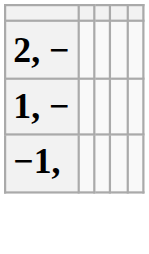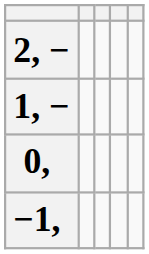 <table class="wikitable">
 <tr ---- valign="center">
 <th></th>
 <th></th>
 <th></th>
 <th></th>
 <th></th>
 </tr>
 <tr ---- valign="center"  align="center">
 <th>2, −</th>
 <td></td>
 <td></td>
 <td></td>
 <td></td>
 </tr>
 <tr ---- valign="center"  align="center">
 <th>1, −</th>
 <td></td>
 <td></td>
 <td></td>
 <td></td>
 </tr>
 <tr ---- valign="center"  align="center">
+<th>0, </th>
+<td></td>
+<td></td>
+<td></td>
+<td></td>
+</tr>
+<tr ---- valign="center"  align="center">
 <th>−1, </th>
 <td></td>
 <td></td>
 <td></td>
 <td></td>
 </tr>
 </table>
